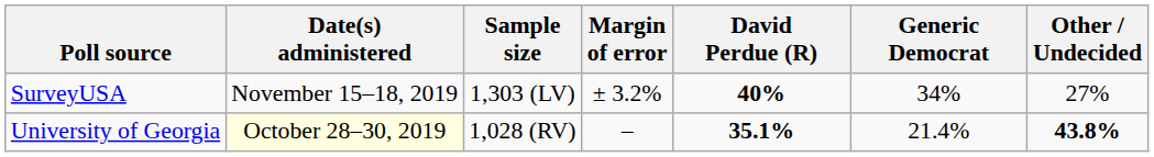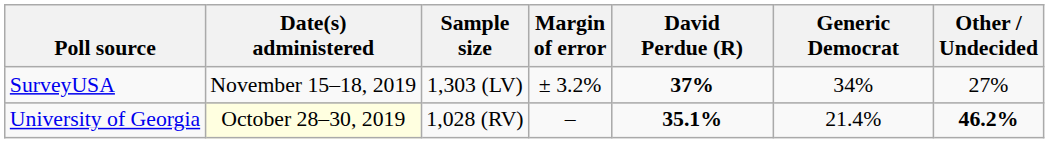 <table class="wikitable" style="font-size:90%;text-align:center;">
 <tr valign=bottom>
 <th>Poll source</th>
 <th>Date(s)<br>administered</th>
 <th>Sample<br>size</th>
 <th>Margin<br>of error</th>
 <th style="width:100px;">David<br>Perdue (R)</th>
 <th style="width:100px;">Generic<br>Democrat</th>
 <th>Other /<br>Undecided</th>
 </tr>
 <tr>
 <td style="text-align:left;"><a href='#'>SurveyUSA</a></td>
 <td>November 15–18, 2019</td>
 <td>1,303 (LV)</td>
 <td>± 3.2%</td>
-<td><strong>40%</strong></td>
+<td><strong>37%</strong></td>
 <td>34%</td>
 <td>27%</td>
 </tr>
 <tr>
 <td style="text-align:left;"><a href='#'>University of Georgia</a></td>
 <td style="background: lightyellow;">October 28–30, 2019</td>
 <td>1,028 (RV)</td>
 <td>–</td>
 <td><strong>35.1%</strong></td>
 <td>21.4%</td>
-<td><strong>43.8%</strong></td>
+<td><strong>46.2%</strong></td>
 </tr>
 </table>
